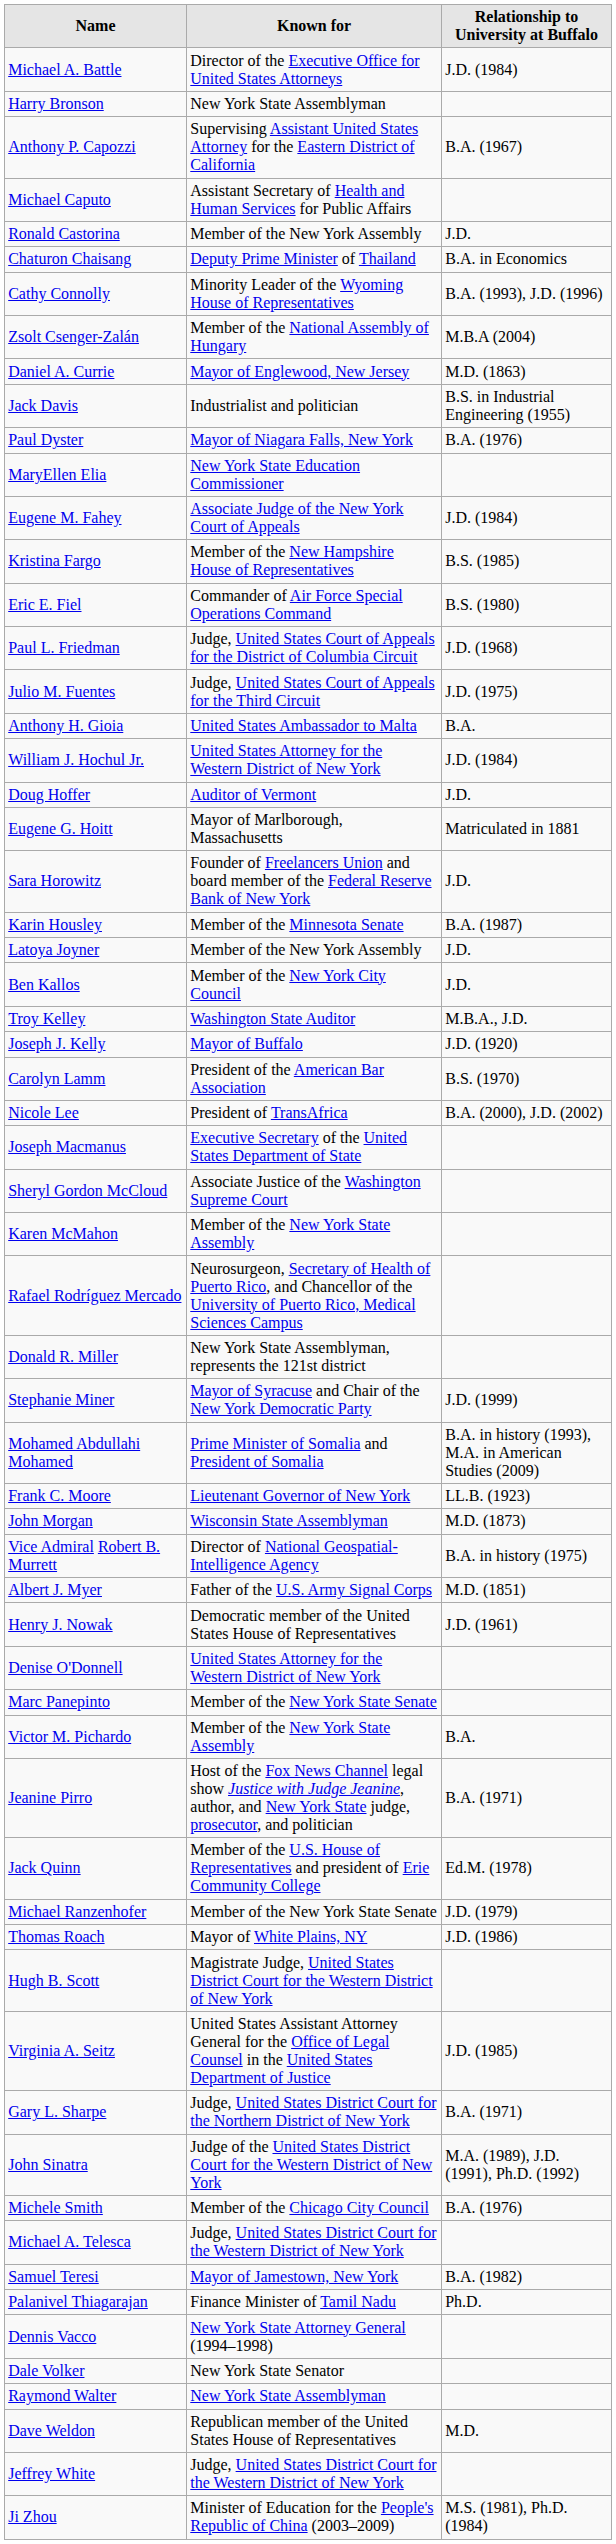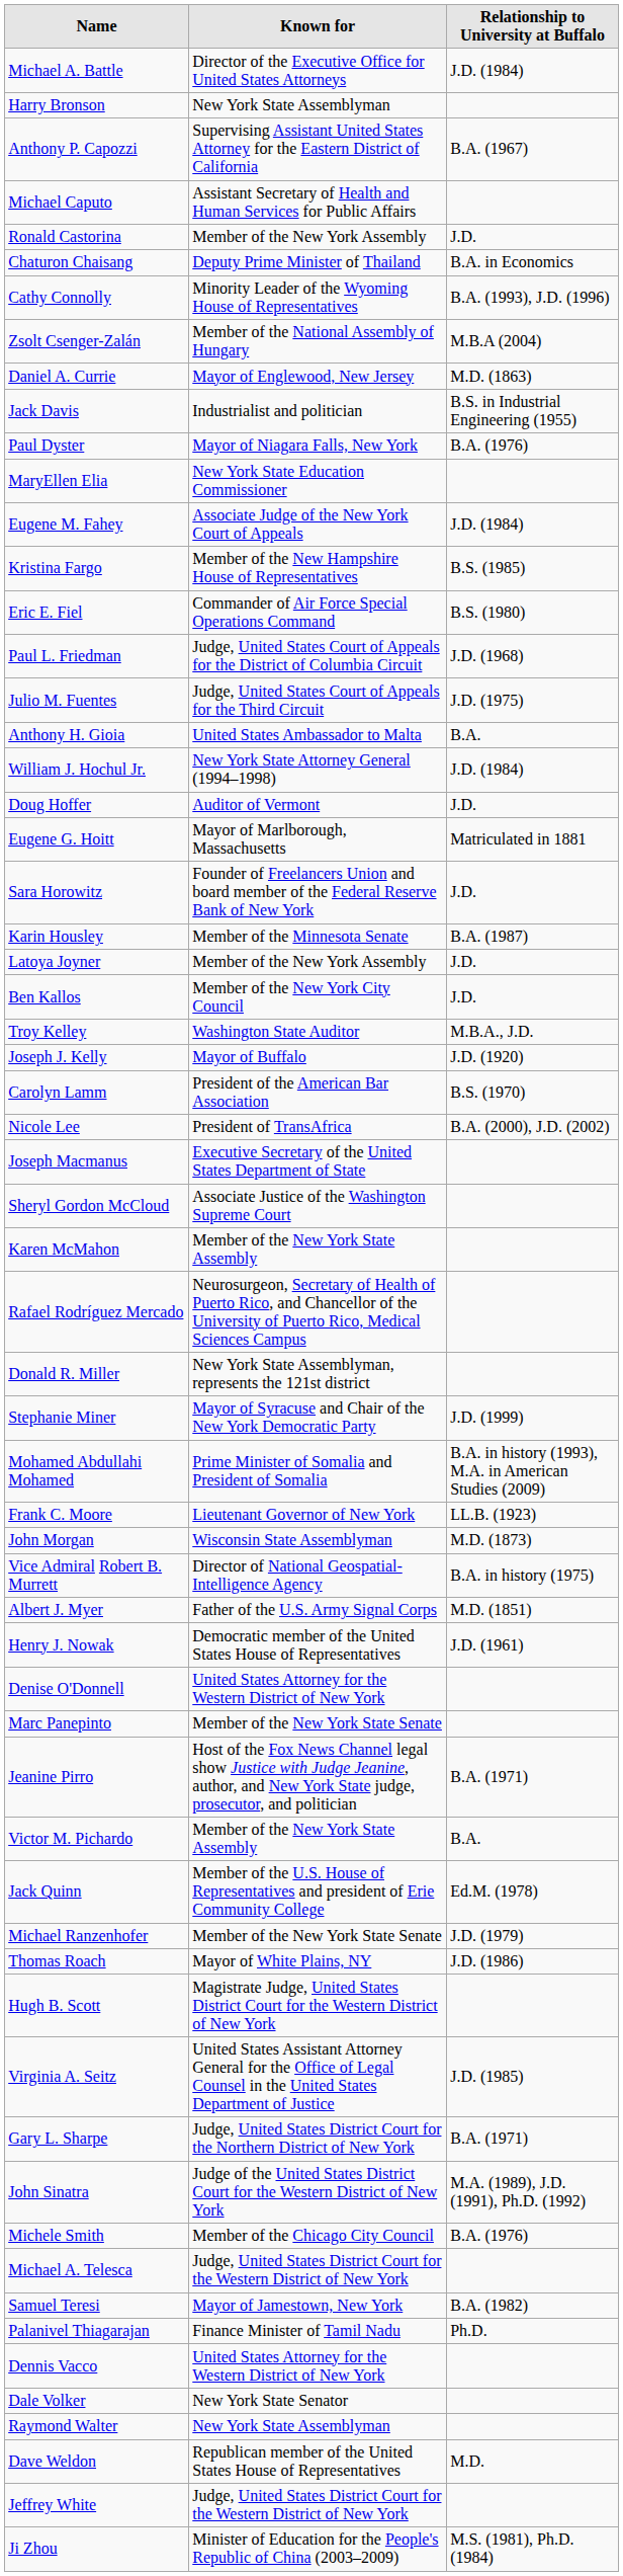 <table class="wikitable">
 <tr>
 <th style="background:#e5e5e5; width:30%;">Name</th>
 <th style="background:#e5e5e5; width:42%;">Known for</th>
 <th style="background:#e5e5e5; width:28%;">Relationship to University at Buffalo</th>
 </tr>
 <tr>
 <td><a href='#'>Michael A. Battle</a></td>
 <td>Director of the <a href='#'>Executive Office for United States Attorneys</a></td>
 <td>J.D. (1984)</td>
 </tr>
 <tr>
 <td><a href='#'>Harry Bronson</a></td>
 <td>New York State Assemblyman</td>
 <td></td>
 </tr>
 <tr>
 <td><a href='#'>Anthony P. Capozzi</a></td>
 <td>Supervising <a href='#'>Assistant United States Attorney</a> for the <a href='#'>Eastern District of California</a></td>
 <td>B.A. (1967)</td>
 </tr>
 <tr>
 <td><a href='#'>Michael Caputo</a></td>
 <td>Assistant Secretary of <a href='#'>Health and Human Services</a> for Public Affairs</td>
 <td></td>
 </tr>
 <tr>
 <td><a href='#'>Ronald Castorina</a></td>
 <td>Member of the New York Assembly</td>
 <td>J.D.</td>
 </tr>
 <tr>
 <td><a href='#'>Chaturon Chaisang</a></td>
 <td><a href='#'>Deputy Prime Minister</a> of <a href='#'>Thailand</a></td>
 <td>B.A. in Economics</td>
 </tr>
 <tr>
 <td><a href='#'>Cathy Connolly</a></td>
 <td>Minority Leader of the <a href='#'>Wyoming House of Representatives</a></td>
 <td>B.A. (1993), J.D. (1996)</td>
 </tr>
 <tr>
 <td><a href='#'>Zsolt Csenger-Zalán</a></td>
 <td>Member of the <a href='#'>National Assembly of Hungary</a></td>
 <td>M.B.A (2004)</td>
 </tr>
 <tr>
 <td><a href='#'>Daniel A. Currie</a></td>
 <td><a href='#'>Mayor of Englewood, New Jersey</a></td>
 <td>M.D. (1863)</td>
 </tr>
 <tr>
 <td><a href='#'>Jack Davis</a></td>
 <td>Industrialist and politician</td>
 <td>B.S. in Industrial Engineering (1955)</td>
 </tr>
 <tr>
 <td><a href='#'>Paul Dyster</a></td>
 <td><a href='#'>Mayor of Niagara Falls, New York</a></td>
 <td>B.A. (1976)</td>
 </tr>
 <tr>
 <td><a href='#'>MaryEllen Elia</a></td>
 <td><a href='#'>New York State Education Commissioner</a></td>
 <td></td>
 </tr>
 <tr>
 <td><a href='#'>Eugene M. Fahey</a></td>
 <td><a href='#'>Associate Judge of the New York Court of Appeals</a></td>
 <td>J.D. (1984)</td>
 </tr>
 <tr>
 <td><a href='#'>Kristina Fargo</a></td>
 <td>Member of the <a href='#'>New Hampshire House of Representatives</a></td>
 <td>B.S. (1985)</td>
 </tr>
 <tr>
 <td><a href='#'>Eric E. Fiel</a></td>
 <td>Commander of <a href='#'>Air Force Special Operations Command</a></td>
 <td>B.S. (1980)</td>
 </tr>
 <tr>
 <td><a href='#'>Paul L. Friedman</a></td>
 <td>Judge, <a href='#'>United States Court of Appeals for the District of Columbia Circuit</a></td>
 <td>J.D. (1968)</td>
 </tr>
 <tr>
 <td><a href='#'>Julio M. Fuentes</a></td>
 <td>Judge, <a href='#'>United States Court of Appeals for the Third Circuit</a></td>
 <td>J.D. (1975)</td>
 </tr>
 <tr>
 <td><a href='#'>Anthony H. Gioia</a></td>
 <td><a href='#'>United States Ambassador to Malta</a></td>
 <td>B.A.</td>
 </tr>
 <tr>
 <td><a href='#'>William J. Hochul Jr.</a></td>
-<td><a href='#'>United States Attorney for the Western District of New York</a></td>
+<td><a href='#'>New York State Attorney General</a> (1994–1998)</td>
 <td>J.D. (1984)</td>
 </tr>
 <tr>
 <td><a href='#'>Doug Hoffer</a></td>
 <td><a href='#'>Auditor of Vermont</a></td>
 <td>J.D.</td>
 </tr>
 <tr>
 <td><a href='#'>Eugene G. Hoitt</a></td>
 <td>Mayor of Marlborough, Massachusetts</td>
 <td>Matriculated in 1881</td>
 </tr>
 <tr>
 <td><a href='#'>Sara Horowitz</a></td>
 <td>Founder of <a href='#'>Freelancers Union</a> and board member of the <a href='#'>Federal Reserve Bank of New York</a></td>
 <td>J.D.</td>
 </tr>
 <tr>
 <td><a href='#'>Karin Housley</a></td>
 <td>Member of the <a href='#'>Minnesota Senate</a></td>
 <td>B.A. (1987)</td>
 </tr>
 <tr>
 <td><a href='#'>Latoya Joyner</a></td>
 <td>Member of the New York Assembly</td>
 <td>J.D.</td>
 </tr>
 <tr>
 <td><a href='#'>Ben Kallos</a></td>
 <td>Member of the <a href='#'>New York City Council</a></td>
 <td>J.D.</td>
 </tr>
 <tr>
 <td><a href='#'>Troy Kelley</a></td>
 <td><a href='#'>Washington State Auditor</a></td>
 <td>M.B.A., J.D.</td>
 </tr>
 <tr>
 <td><a href='#'>Joseph J. Kelly</a></td>
 <td><a href='#'>Mayor of Buffalo</a></td>
 <td>J.D. (1920)</td>
 </tr>
 <tr>
 <td><a href='#'>Carolyn Lamm</a></td>
 <td>President of the <a href='#'>American Bar Association</a></td>
 <td>B.S. (1970)</td>
 </tr>
 <tr>
 <td><a href='#'>Nicole Lee</a></td>
 <td>President of <a href='#'>TransAfrica</a></td>
 <td>B.A. (2000), J.D. (2002)</td>
 </tr>
 <tr>
 <td><a href='#'>Joseph Macmanus</a></td>
 <td><a href='#'>Executive Secretary</a> of the <a href='#'>United States Department of State</a></td>
 <td></td>
 </tr>
 <tr>
 <td><a href='#'>Sheryl Gordon McCloud</a></td>
 <td>Associate Justice of the <a href='#'>Washington Supreme Court</a></td>
 <td></td>
 </tr>
 <tr>
 <td><a href='#'>Karen McMahon</a></td>
 <td>Member of the <a href='#'>New York State Assembly</a></td>
 <td></td>
 </tr>
 <tr>
 <td><a href='#'>Rafael Rodríguez Mercado</a></td>
 <td>Neurosurgeon, <a href='#'>Secretary of Health of Puerto Rico</a>, and Chancellor of the <a href='#'>University of Puerto Rico, Medical Sciences Campus</a></td>
 <td></td>
 </tr>
 <tr>
 <td><a href='#'>Donald R. Miller</a></td>
 <td>New York State Assemblyman, represents the 121st district</td>
 <td></td>
 </tr>
 <tr>
 <td><a href='#'>Stephanie Miner</a></td>
 <td><a href='#'>Mayor of Syracuse</a> and Chair of the <a href='#'>New York Democratic Party</a></td>
 <td>J.D. (1999)</td>
 </tr>
 <tr>
 <td><a href='#'>Mohamed Abdullahi Mohamed</a></td>
 <td><a href='#'>Prime Minister of Somalia</a> and <a href='#'>President of Somalia</a></td>
 <td>B.A. in history (1993), M.A. in American Studies (2009)</td>
 </tr>
 <tr>
 <td><a href='#'>Frank C. Moore</a></td>
 <td><a href='#'>Lieutenant Governor of New York</a></td>
 <td>LL.B. (1923)</td>
 </tr>
 <tr>
 <td><a href='#'>John Morgan</a></td>
 <td><a href='#'>Wisconsin State Assemblyman</a></td>
 <td>M.D. (1873)</td>
 </tr>
 <tr>
 <td><a href='#'>Vice Admiral</a> <a href='#'>Robert B. Murrett</a></td>
 <td>Director of <a href='#'>National Geospatial-Intelligence Agency</a></td>
 <td>B.A. in history (1975)</td>
 </tr>
 <tr>
 <td><a href='#'>Albert J. Myer</a></td>
 <td>Father of the <a href='#'>U.S. Army Signal Corps</a></td>
 <td>M.D. (1851)</td>
 </tr>
 <tr>
 <td><a href='#'>Henry J. Nowak</a></td>
 <td>Democratic member of the United States House of Representatives</td>
 <td>J.D. (1961)</td>
 </tr>
 <tr>
 <td><a href='#'>Denise O'Donnell</a></td>
 <td><a href='#'>United States Attorney for the Western District of New York</a></td>
 <td></td>
 </tr>
 <tr>
 <td><a href='#'>Marc Panepinto</a></td>
 <td>Member of the <a href='#'>New York State Senate</a></td>
 <td></td>
 </tr>
 <tr>
+<td><a href='#'>Jeanine Pirro</a></td>
+<td>Host of the <a href='#'>Fox News Channel</a> legal show <em><a href='#'>Justice with Judge Jeanine</a></em>, author, and <a href='#'>New York State</a> judge, <a href='#'>prosecutor</a>, and politician</td>
+<td>B.A. (1971)</td>
+</tr>
+<tr>
 <td><a href='#'>Victor M. Pichardo</a></td>
 <td>Member of the <a href='#'>New York State Assembly</a></td>
 <td>B.A.</td>
-</tr>
-<tr>
-<td><a href='#'>Jeanine Pirro</a></td>
-<td>Host of the <a href='#'>Fox News Channel</a> legal show <em><a href='#'>Justice with Judge Jeanine</a></em>, author, and <a href='#'>New York State</a> judge, <a href='#'>prosecutor</a>, and politician</td>
-<td>B.A. (1971)</td>
 </tr>
 <tr>
 <td><a href='#'>Jack Quinn</a></td>
 <td>Member of the <a href='#'>U.S. House of Representatives</a> and president of <a href='#'>Erie Community College</a></td>
 <td>Ed.M. (1978)</td>
 </tr>
 <tr>
 <td><a href='#'>Michael Ranzenhofer</a></td>
 <td>Member of the New York State Senate</td>
 <td>J.D. (1979)</td>
 </tr>
 <tr>
 <td><a href='#'>Thomas Roach</a></td>
 <td>Mayor of <a href='#'>White Plains, NY</a></td>
 <td>J.D. (1986)</td>
 </tr>
 <tr>
 <td><a href='#'>Hugh B. Scott</a></td>
 <td>Magistrate Judge, <a href='#'>United States District Court for the Western District of New York</a></td>
 <td></td>
 </tr>
 <tr>
 <td><a href='#'>Virginia A. Seitz</a></td>
 <td>United States Assistant Attorney General for the <a href='#'>Office of Legal Counsel</a> in the <a href='#'>United States Department of Justice</a></td>
 <td>J.D. (1985)</td>
 </tr>
 <tr>
 <td><a href='#'>Gary L. Sharpe</a></td>
 <td>Judge, <a href='#'>United States District Court for the Northern District of New York</a></td>
 <td>B.A. (1971)</td>
 </tr>
 <tr>
 <td><a href='#'>John Sinatra</a></td>
 <td>Judge of the <a href='#'>United States District Court for the Western District of New York</a></td>
 <td>M.A. (1989), J.D. (1991), Ph.D. (1992)</td>
 </tr>
 <tr>
 <td><a href='#'>Michele Smith</a></td>
 <td>Member of the <a href='#'>Chicago City Council</a></td>
 <td>B.A. (1976)</td>
 </tr>
 <tr>
 <td><a href='#'>Michael A. Telesca</a></td>
 <td>Judge, <a href='#'>United States District Court for the Western District of New York</a></td>
 <td></td>
 </tr>
 <tr>
 <td><a href='#'>Samuel Teresi</a></td>
 <td><a href='#'>Mayor of Jamestown, New York</a></td>
 <td>B.A. (1982)</td>
 </tr>
 <tr>
 <td><a href='#'>Palanivel Thiagarajan</a></td>
 <td>Finance Minister of <a href='#'>Tamil Nadu</a></td>
 <td>Ph.D.</td>
 </tr>
 <tr>
 <td><a href='#'>Dennis Vacco</a></td>
-<td><a href='#'>New York State Attorney General</a> (1994–1998)</td>
+<td><a href='#'>United States Attorney for the Western District of New York</a></td>
 <td></td>
 </tr>
 <tr>
 <td><a href='#'>Dale Volker</a></td>
 <td>New York State Senator</td>
 <td></td>
 </tr>
 <tr>
 <td><a href='#'>Raymond Walter</a></td>
 <td><a href='#'>New York State Assemblyman</a></td>
 <td></td>
 </tr>
 <tr>
 <td><a href='#'>Dave Weldon</a></td>
 <td>Republican member of the United States House of Representatives</td>
 <td>M.D.</td>
 </tr>
 <tr>
 <td><a href='#'>Jeffrey White</a></td>
 <td>Judge, <a href='#'>United States District Court for the Western District of New York</a></td>
 <td></td>
 </tr>
 <tr>
 <td><a href='#'>Ji Zhou</a></td>
 <td>Minister of Education for the <a href='#'>People's Republic of China</a> (2003–2009)</td>
 <td>M.S. (1981), Ph.D. (1984)</td>
 </tr>
 </table>
